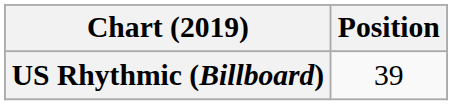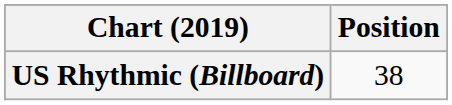 <table class="wikitable plainrowheaders" style="text-align:center">
 <tr>
 <th scope="col">Chart (2019)</th>
 <th scope="col">Position</th>
 </tr>
 <tr>
 <th scope="row">US Rhythmic (<em>Billboard</em>)</th>
-<td>39</td>
+<td>38</td>
 </tr>
 </table>
